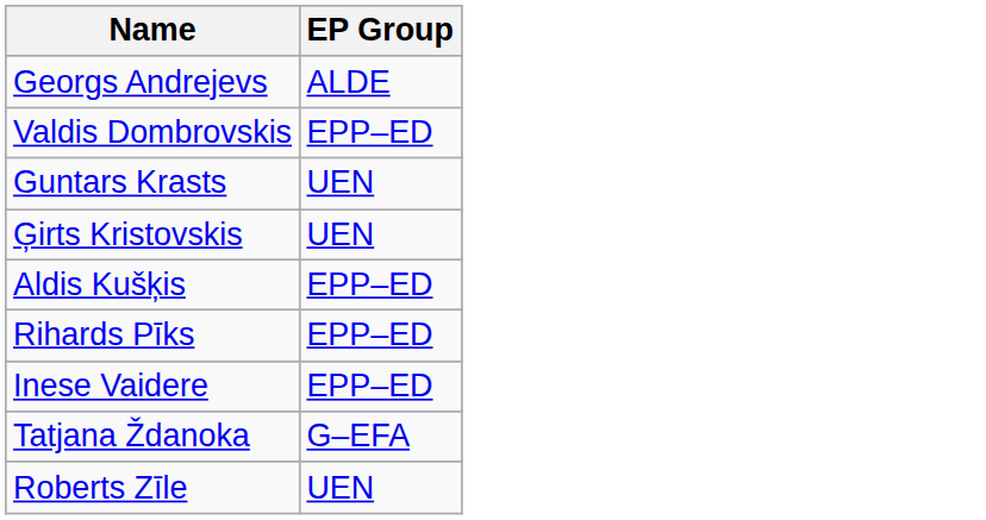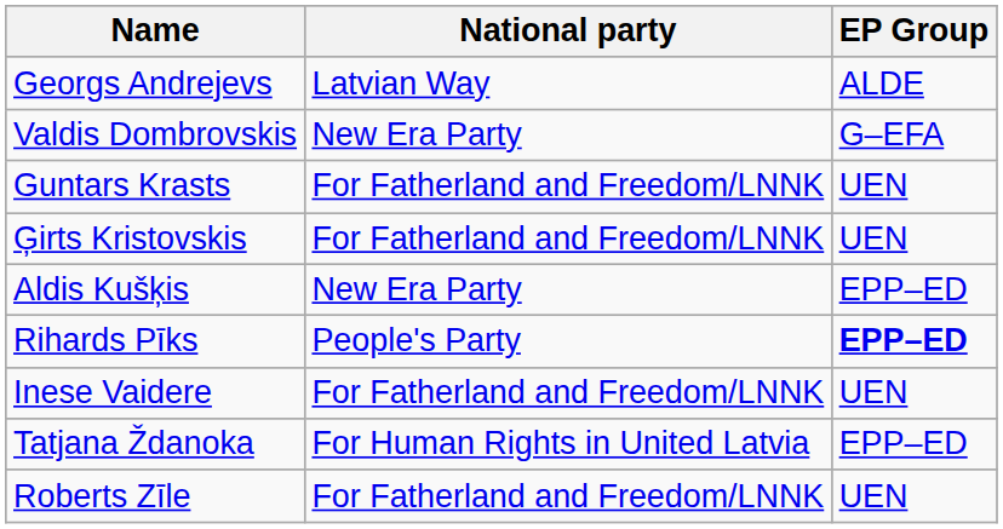 <table class="sortable wikitable">
 <tr>
 <th>Name</th>
+<th>National party</th>
 <th>EP Group</th>
 </tr>
 <tr>
 <td><a href='#'>Georgs Andrejevs</a></td>
+<td> <a href='#'>Latvian Way</a></td>
 <td> <a href='#'>ALDE</a></td>
 </tr>
 <tr>
 <td><a href='#'>Valdis Dombrovskis</a></td>
-<td> <a href='#'>EPP–ED</a></td>
+<td> <a href='#'>New Era Party</a></td>
+<td> <a href='#'>G–EFA</a></td>
 </tr>
 <tr>
 <td><a href='#'>Guntars Krasts</a></td>
+<td> <a href='#'>For Fatherland and Freedom/LNNK</a></td>
 <td> <a href='#'>UEN</a></td>
 </tr>
 <tr>
 <td><a href='#'>Ģirts Kristovskis</a></td>
+<td> <a href='#'>For Fatherland and Freedom/LNNK</a></td>
 <td> <a href='#'>UEN</a></td>
 </tr>
 <tr>
 <td><a href='#'>Aldis Kušķis</a></td>
+<td> <a href='#'>New Era Party</a></td>
 <td> <a href='#'>EPP–ED</a></td>
 </tr>
 <tr>
 <td><a href='#'>Rihards Pīks</a></td>
+<td> <a href='#'>People's Party</a></td>
+<td><strong> <a href='#'>EPP–ED</a></strong></td>
+</tr>
+<tr>
+<td><a href='#'>Inese Vaidere</a></td>
+<td> <a href='#'>For Fatherland and Freedom/LNNK</a></td>
+<td> <a href='#'>UEN</a></td>
+</tr>
+<tr>
+<td><a href='#'>Tatjana Ždanoka</a></td>
+<td> <a href='#'>For Human Rights in United Latvia</a></td>
 <td> <a href='#'>EPP–ED</a></td>
 </tr>
 <tr>
-<td><a href='#'>Inese Vaidere</a></td>
-<td> <a href='#'>EPP–ED</a></td>
-</tr>
-<tr>
-<td><a href='#'>Tatjana Ždanoka</a></td>
-<td> <a href='#'>G–EFA</a></td>
-</tr>
-<tr>
 <td><a href='#'>Roberts Zīle</a></td>
+<td> <a href='#'>For Fatherland and Freedom/LNNK</a></td>
 <td> <a href='#'>UEN</a></td>
 </tr>
 </table>
